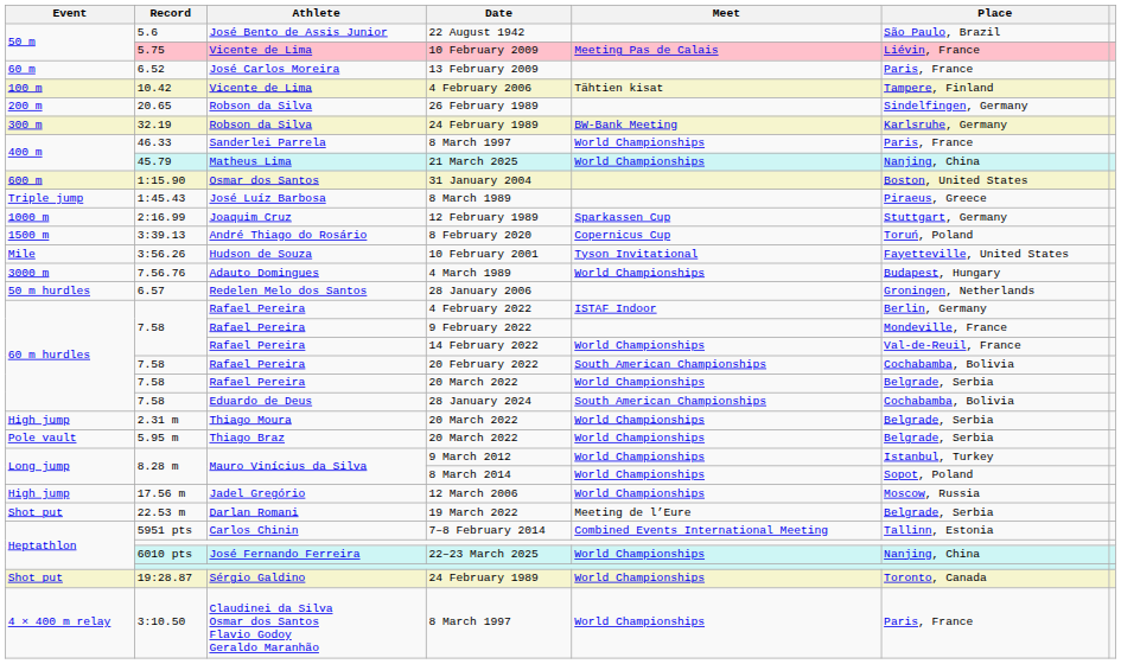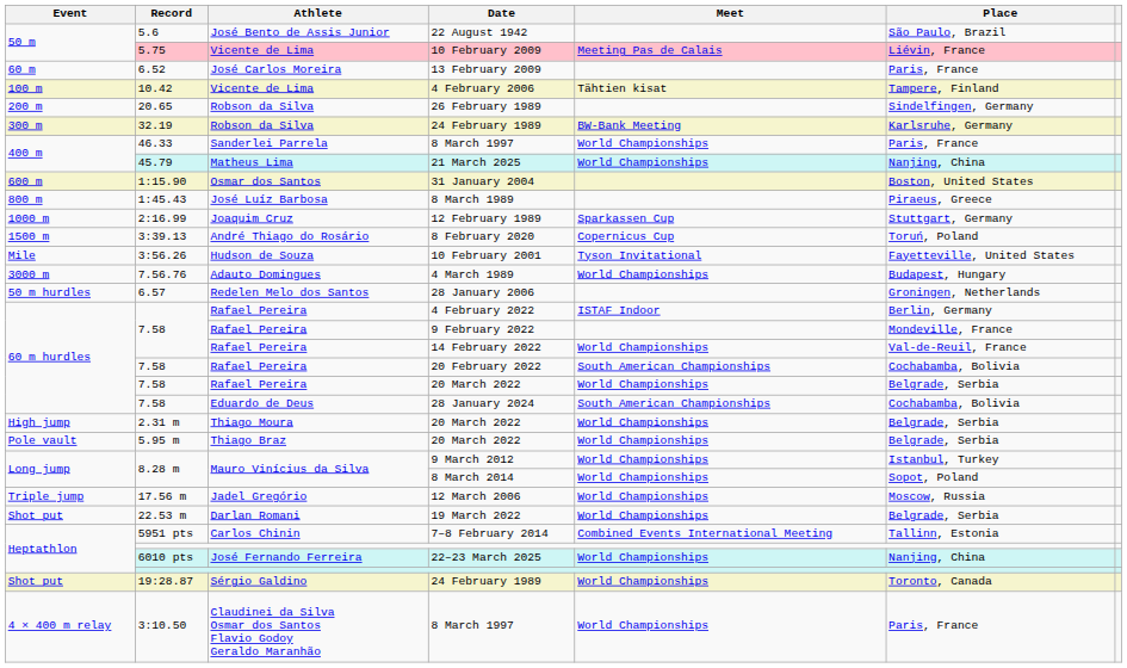 <table class="wikitable" style="font-size:95%; width: 95%;">
 <tr>
 <th>Event</th>
 <th>Record</th>
 <th>Athlete</th>
 <th>Date</th>
 <th>Meet</th>
 <th>Place</th>
 <th></th>
 </tr>
 <tr>
 <td rowspan=2><a href='#'>50 m</a></td>
 <td>5.6 </td>
 <td><a href='#'>José Bento de Assis Junior</a></td>
 <td>22 August 1942</td>
 <td></td>
 <td><a href='#'>São Paulo</a>, Brazil</td>
 <td></td>
 </tr>
 <tr style="background:pink">
 <td>5.75</td>
 <td><a href='#'>Vicente de Lima</a></td>
 <td>10 February 2009</td>
 <td><a href='#'>Meeting Pas de Calais</a></td>
 <td><a href='#'>Liévin</a>, France</td>
 <td></td>
 </tr>
 <tr>
 <td><a href='#'>60 m</a></td>
 <td>6.52</td>
 <td><a href='#'>José Carlos Moreira</a></td>
 <td>13 February 2009</td>
 <td></td>
 <td><a href='#'>Paris</a>, France</td>
 <td></td>
 </tr>
 <tr style="background:#f6F5CE;">
 <td><a href='#'>100 m</a></td>
 <td>10.42</td>
 <td><a href='#'>Vicente de Lima</a></td>
 <td>4 February 2006</td>
 <td>Tähtien kisat</td>
 <td><a href='#'>Tampere</a>, Finland</td>
 <td></td>
 </tr>
 <tr>
 <td><a href='#'>200 m</a></td>
 <td>20.65</td>
 <td><a href='#'>Robson da Silva</a></td>
 <td>26 February 1989</td>
 <td></td>
 <td><a href='#'>Sindelfingen</a>, Germany</td>
 <td></td>
 </tr>
 <tr style="background:#f6F5CE;">
 <td><a href='#'>300 m</a></td>
 <td>32.19</td>
 <td><a href='#'>Robson da Silva</a></td>
 <td>24 February 1989</td>
 <td><a href='#'>BW-Bank Meeting</a></td>
 <td><a href='#'>Karlsruhe</a>, Germany</td>
 <td></td>
 </tr>
 <tr>
 <td rowspan=2><a href='#'>400 m</a></td>
 <td>46.33</td>
 <td><a href='#'>Sanderlei Parrela</a></td>
 <td>8 March 1997</td>
 <td><a href='#'>World Championships</a></td>
 <td><a href='#'>Paris</a>, France</td>
 <td></td>
 </tr>
 <tr bgcolor=#CEF6F5>
 <td>45.79</td>
 <td><a href='#'>Matheus Lima</a></td>
 <td>21 March 2025</td>
 <td><a href='#'>World Championships</a></td>
 <td><a href='#'>Nanjing</a>, China</td>
 <td></td>
 </tr>
 <tr style="background:#f6F5CE;">
 <td><a href='#'>600 m</a></td>
 <td>1:15.90</td>
 <td><a href='#'>Osmar dos Santos</a></td>
 <td>31 January 2004</td>
 <td></td>
 <td><a href='#'>Boston</a>, United States</td>
 <td></td>
 </tr>
 <tr>
-<td><a href='#'>Triple jump</a></td>
+<td><a href='#'>800 m</a></td>
 <td>1:45.43</td>
 <td><a href='#'>José Luíz Barbosa</a></td>
 <td>8 March 1989</td>
 <td></td>
 <td><a href='#'>Piraeus</a>, Greece</td>
 <td></td>
 </tr>
 <tr>
 <td><a href='#'>1000 m</a></td>
 <td>2:16.99</td>
 <td><a href='#'>Joaquim Cruz</a></td>
 <td>12 February 1989</td>
 <td><a href='#'>Sparkassen Cup</a></td>
 <td><a href='#'>Stuttgart</a>, Germany</td>
 <td></td>
 </tr>
 <tr>
 <td><a href='#'>1500 m</a></td>
 <td>3:39.13</td>
 <td><a href='#'>André Thiago do Rosário</a></td>
 <td>8 February 2020</td>
 <td><a href='#'>Copernicus Cup</a></td>
 <td><a href='#'>Toruń</a>, Poland</td>
 <td></td>
 </tr>
 <tr>
 <td><a href='#'>Mile</a></td>
 <td>3:56.26</td>
 <td><a href='#'>Hudson de Souza</a></td>
 <td>10 February 2001</td>
 <td><a href='#'>Tyson Invitational</a></td>
 <td><a href='#'>Fayetteville</a>, United States</td>
 <td></td>
 </tr>
 <tr>
 <td><a href='#'>3000 m</a></td>
 <td>7.56.76</td>
 <td><a href='#'>Adauto Domingues</a></td>
 <td>4 March 1989</td>
 <td><a href='#'>World Championships</a></td>
 <td><a href='#'>Budapest</a>, Hungary</td>
 <td></td>
 </tr>
 <tr>
 <td><a href='#'>50 m hurdles</a></td>
 <td>6.57</td>
 <td><a href='#'>Redelen Melo dos Santos</a></td>
 <td>28 January 2006</td>
 <td></td>
 <td><a href='#'>Groningen</a>, Netherlands</td>
 <td></td>
 </tr>
 <tr>
 <td rowspan=6><a href='#'>60 m hurdles</a></td>
 <td rowspan=3>7.58</td>
 <td><a href='#'>Rafael Pereira</a></td>
 <td>4 February 2022</td>
 <td><a href='#'>ISTAF Indoor</a></td>
 <td><a href='#'>Berlin</a>, Germany</td>
 <td></td>
 </tr>
 <tr>
 <td><a href='#'>Rafael Pereira</a></td>
 <td>9 February 2022</td>
 <td></td>
 <td><a href='#'>Mondeville</a>, France</td>
 <td></td>
 </tr>
 <tr>
 <td><a href='#'>Rafael Pereira</a></td>
 <td>14 February 2022</td>
 <td><a href='#'>World Championships</a></td>
 <td><a href='#'>Val-de-Reuil</a>, France</td>
 <td></td>
 </tr>
 <tr>
 <td>7.58 </td>
 <td><a href='#'>Rafael Pereira</a></td>
 <td>20 February 2022</td>
 <td><a href='#'>South American Championships</a></td>
 <td><a href='#'>Cochabamba</a>, Bolivia</td>
 <td></td>
 </tr>
 <tr>
 <td>7.58</td>
 <td><a href='#'>Rafael Pereira</a></td>
 <td>20 March 2022</td>
 <td><a href='#'>World Championships</a></td>
 <td><a href='#'>Belgrade</a>, Serbia</td>
 <td></td>
 </tr>
 <tr>
 <td>7.58 </td>
 <td><a href='#'>Eduardo de Deus</a></td>
 <td>28 January 2024</td>
 <td><a href='#'>South American Championships</a></td>
 <td><a href='#'>Cochabamba</a>, Bolivia</td>
 <td></td>
 </tr>
 <tr>
 <td><a href='#'>High jump</a></td>
 <td>2.31 m</td>
 <td><a href='#'>Thiago Moura</a></td>
 <td>20 March 2022</td>
 <td><a href='#'>World Championships</a></td>
 <td><a href='#'>Belgrade</a>, Serbia</td>
 <td></td>
 </tr>
 <tr>
 <td><a href='#'>Pole vault</a></td>
 <td>5.95 m</td>
 <td><a href='#'>Thiago Braz</a></td>
 <td>20 March 2022</td>
 <td><a href='#'>World Championships</a></td>
 <td><a href='#'>Belgrade</a>, Serbia</td>
 <td></td>
 </tr>
 <tr>
 <td rowspan=2><a href='#'>Long jump</a></td>
 <td rowspan=2>8.28 m</td>
 <td rowspan=2><a href='#'>Mauro Vinícius da Silva</a></td>
 <td>9 March 2012</td>
 <td><a href='#'>World Championships</a></td>
 <td><a href='#'>Istanbul</a>, Turkey</td>
 <td></td>
 </tr>
 <tr>
 <td>8 March 2014</td>
 <td><a href='#'>World Championships</a></td>
 <td><a href='#'>Sopot</a>, Poland</td>
 <td></td>
 </tr>
 <tr>
-<td><a href='#'>High jump</a></td>
+<td><a href='#'>Triple jump</a></td>
 <td>17.56 m</td>
 <td><a href='#'>Jadel Gregório</a></td>
 <td>12 March 2006</td>
 <td><a href='#'>World Championships</a></td>
 <td><a href='#'>Moscow</a>, Russia</td>
 <td></td>
 </tr>
 <tr>
 <td><a href='#'>Shot put</a></td>
 <td>22.53 m</td>
 <td><a href='#'>Darlan Romani</a></td>
 <td>19 March 2022</td>
-<td>Meeting de l’Eure</td>
+<td><a href='#'>World Championships</a></td>
 <td><a href='#'>Belgrade</a>, Serbia</td>
 <td></td>
 </tr>
 <tr>
 <td rowspan=4><a href='#'>Heptathlon</a></td>
 <td>5951 pts</td>
 <td><a href='#'>Carlos Chinin</a></td>
 <td>7–8 February 2014</td>
 <td><a href='#'>Combined Events International Meeting</a></td>
 <td><a href='#'>Tallinn</a>, Estonia</td>
 <td></td>
 </tr>
 <tr>
 <td colspan=5></td>
 <td></td>
 </tr>
 <tr bgcolor=#CEF6F5>
 <td>6010 pts</td>
 <td><a href='#'>José Fernando Ferreira</a></td>
 <td>22–23 March 2025</td>
 <td><a href='#'>World Championships</a></td>
 <td><a href='#'>Nanjing</a>, China</td>
 <td></td>
 </tr>
 <tr bgcolor=#CEF6F5>
 <td colspan=5></td>
 <td></td>
 </tr>
 <tr style="background:#f6F5CE;">
 <td><a href='#'>Shot put</a></td>
 <td>19:28.87</td>
 <td><a href='#'>Sérgio Galdino</a></td>
 <td>24 February 1989</td>
 <td><a href='#'>World Championships</a></td>
 <td><a href='#'>Toronto</a>, Canada</td>
 <td></td>
 </tr>
 <tr>
 <td><a href='#'>4 × 400 m relay</a></td>
 <td>3:10.50</td>
 <td><br><a href='#'>Claudinei da Silva</a><br><a href='#'>Osmar dos Santos</a><br><a href='#'>Flavio Godoy</a><br><a href='#'>Geraldo Maranhão</a></td>
 <td>8 March 1997</td>
 <td><a href='#'>World Championships</a></td>
 <td><a href='#'>Paris</a>, France</td>
 <td></td>
 </tr>
 </table>
